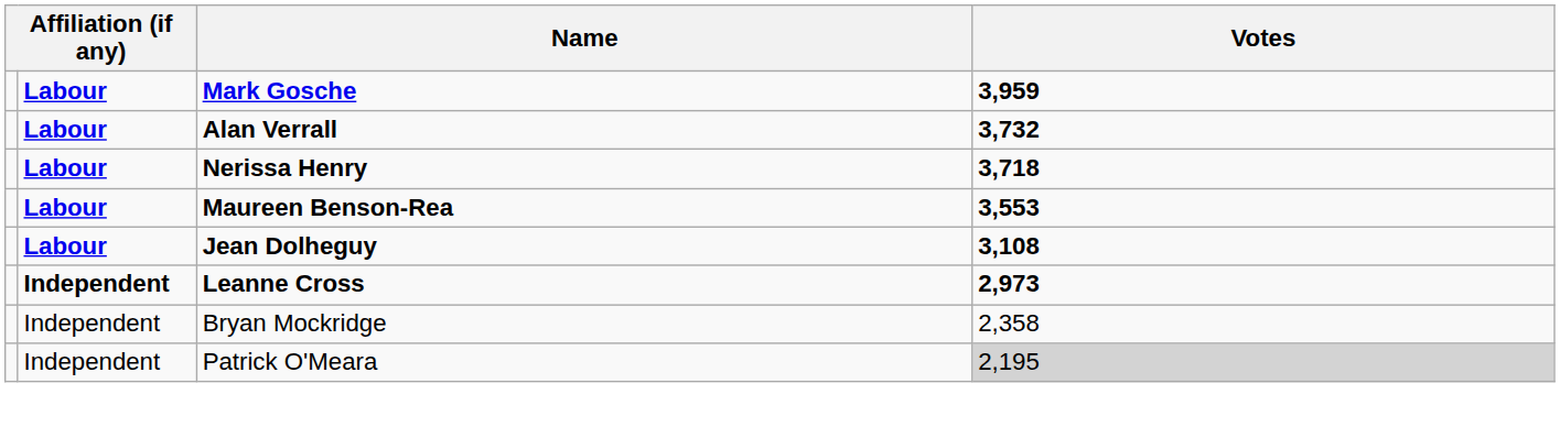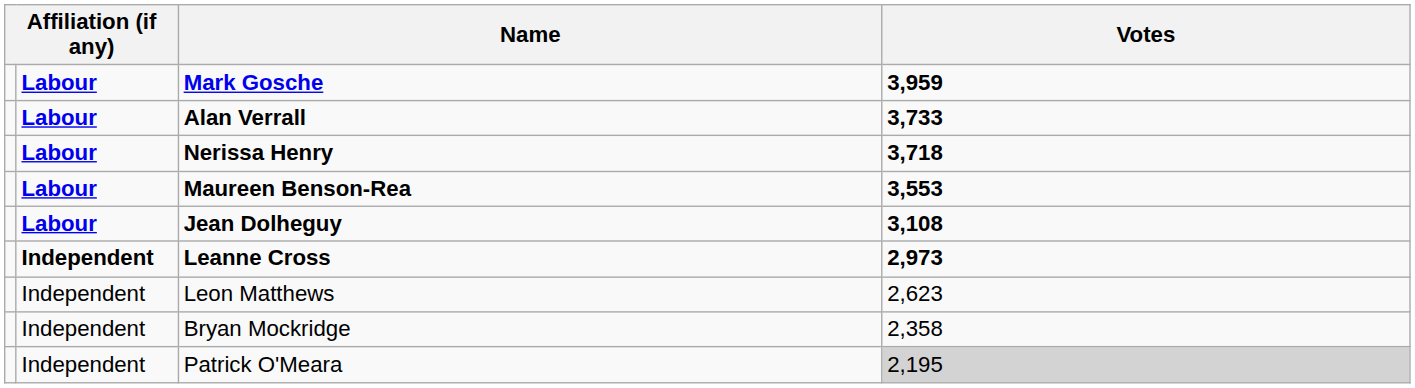 <table class="wikitable" style="width:51%;">
 <tr>
 <th colspan="2" style="width:1%;">Affiliation (if any)</th>
 <th style="width:20%;">Name</th>
 <th style="width:15%;">Votes</th>
 </tr>
 <tr>
 <td bgcolor=></td>
 <td><strong><a href='#'>Labour</a></strong></td>
 <td><strong><a href='#'>Mark Gosche</a></strong></td>
 <td><strong>3,959</strong></td>
 </tr>
 <tr>
 <td bgcolor=></td>
 <td><strong><a href='#'>Labour</a></strong></td>
 <td><strong>Alan Verrall</strong></td>
-<td><strong>3,732</strong></td>
+<td><strong>3,733</strong></td>
 </tr>
 <tr>
 <td bgcolor=></td>
 <td><strong><a href='#'>Labour</a></strong></td>
 <td><strong>Nerissa Henry</strong></td>
 <td><strong>3,718</strong></td>
 </tr>
 <tr>
 <td bgcolor=></td>
 <td><strong><a href='#'>Labour</a></strong></td>
 <td><strong>Maureen Benson-Rea</strong></td>
 <td><strong>3,553</strong></td>
 </tr>
 <tr>
 <td bgcolor=></td>
 <td><strong><a href='#'>Labour</a></strong></td>
 <td><strong>Jean Dolheguy</strong></td>
 <td><strong>3,108</strong></td>
 </tr>
 <tr>
 <td bgcolor=></td>
 <td><strong>Independent</strong></td>
 <td><strong>Leanne Cross</strong></td>
 <td><strong>2,973</strong></td>
 </tr>
 <tr>
 <td bgcolor=></td>
 <td>Independent</td>
+<td>Leon Matthews</td>
+<td>2,623</td>
+</tr>
+<tr>
+<td bgcolor=></td>
+<td>Independent</td>
 <td>Bryan Mockridge</td>
 <td>2,358</td>
 </tr>
 <tr>
 <td bgcolor=></td>
 <td>Independent</td>
 <td>Patrick O'Meara</td>
 <td style="background: lightgrey;">2,195</td>
 </tr>
 </table>
